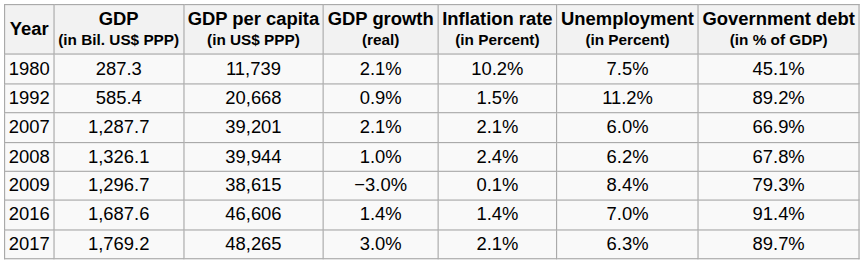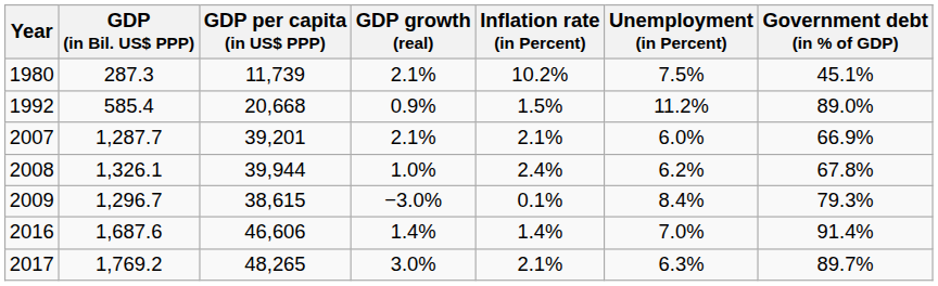 <table class="wikitable" style="text-align:center;" size="small">
 <tr>
 <th>Year</th>
 <th>GDP<br><small>(in Bil. US$ PPP)</small></th>
 <th>GDP per capita<br><small>(in US$ PPP)</small></th>
 <th>GDP growth<br><small>(real)</small></th>
 <th>Inflation rate<br><small>(in Percent)</small></th>
 <th>Unemployment <br><small>(in Percent)</small></th>
 <th>Government debt<br><small>(in % of GDP)</small></th>
 </tr>
 <tr>
 <td>1980</td>
 <td>287.3</td>
 <td>11,739</td>
 <td>2.1%</td>
 <td>10.2%</td>
 <td>7.5%</td>
 <td>45.1%</td>
 </tr>
 <tr>
 <td>1992</td>
 <td>585.4</td>
 <td>20,668</td>
 <td>0.9%</td>
 <td>1.5%</td>
 <td>11.2%</td>
-<td>89.2%</td>
+<td>89.0%</td>
 </tr>
 <tr>
 <td>2007</td>
 <td>1,287.7</td>
 <td>39,201</td>
 <td>2.1%</td>
 <td>2.1%</td>
 <td>6.0%</td>
 <td>66.9%</td>
 </tr>
 <tr>
 <td>2008</td>
 <td>1,326.1</td>
 <td>39,944</td>
 <td>1.0%</td>
 <td>2.4%</td>
 <td>6.2%</td>
 <td>67.8%</td>
 </tr>
 <tr>
 <td>2009</td>
 <td>1,296.7</td>
 <td>38,615</td>
 <td>−3.0%</td>
 <td>0.1%</td>
 <td>8.4%</td>
 <td>79.3%</td>
 </tr>
 <tr>
 <td>2016</td>
 <td>1,687.6</td>
 <td>46,606</td>
 <td>1.4%</td>
 <td>1.4%</td>
 <td>7.0%</td>
 <td>91.4%</td>
 </tr>
 <tr>
 <td>2017</td>
 <td>1,769.2</td>
 <td>48,265</td>
 <td>3.0%</td>
 <td>2.1%</td>
 <td>6.3%</td>
 <td>89.7%</td>
 </tr>
 </table>
